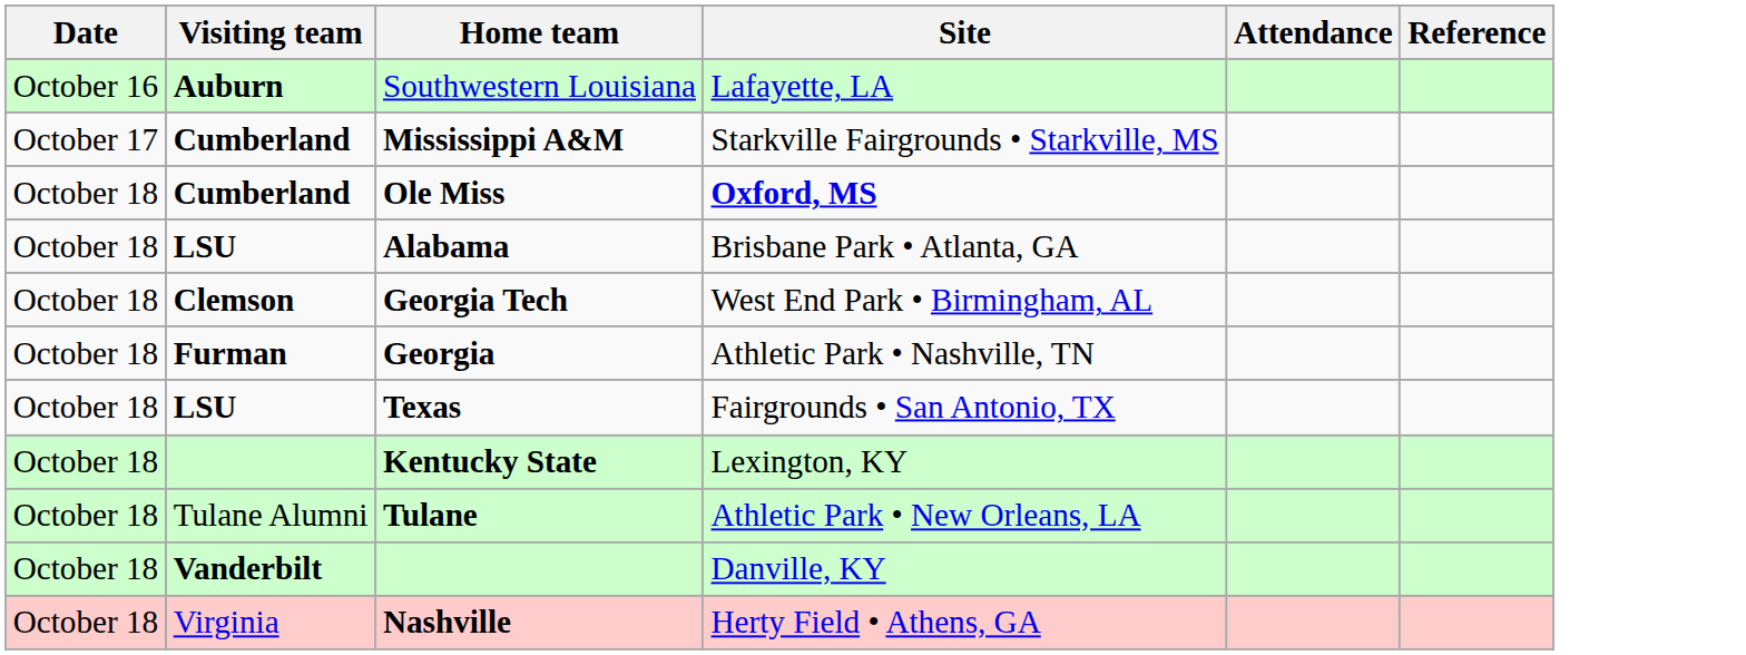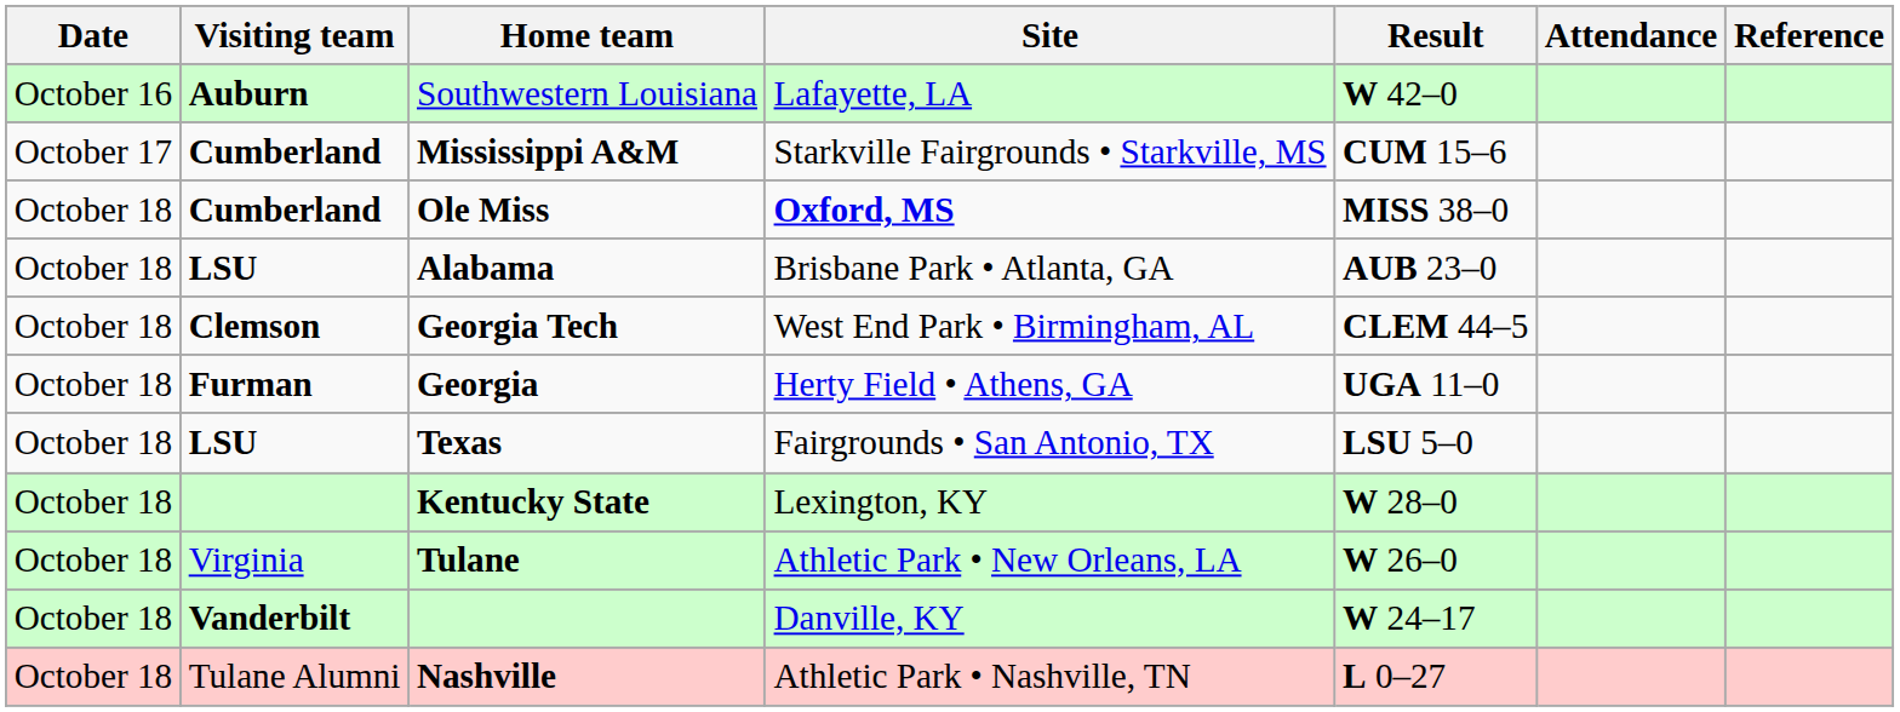 <table class="wikitable" style="font-size:95%;">
 <tr>
 <th>Date</th>
 <th>Visiting team</th>
 <th>Home team</th>
 <th>Site</th>
+<th>Result</th>
 <th>Attendance</th>
 <th class="unsortable">Reference</th>
 </tr>
 <tr bgcolor=ccffcc>
 <td>October 16</td>
 <td><strong>Auburn</strong></td>
 <td><a href='#'>Southwestern Louisiana</a></td>
 <td><a href='#'>Lafayette, LA</a></td>
+<td><strong>W</strong> 42–0</td>
 <td></td>
 <td></td>
 </tr>
 <tr bgcolor=>
 <td>October 17</td>
 <td><strong>Cumberland</strong></td>
 <td><strong>Mississippi A&M</strong></td>
 <td>Starkville Fairgrounds • <a href='#'>Starkville, MS</a></td>
+<td><strong>CUM</strong> 15–6</td>
 <td></td>
 <td></td>
 </tr>
 <tr bgcolor=>
 <td>October 18</td>
 <td><strong>Cumberland</strong></td>
 <td><strong>Ole Miss</strong></td>
 <td><strong><a href='#'>Oxford, MS</a></strong></td>
+<td><strong>MISS</strong> 38–0</td>
 <td></td>
 <td></td>
 </tr>
 <tr bgcolor=>
 <td>October 18</td>
 <td><strong>LSU</strong></td>
 <td><strong>Alabama</strong></td>
 <td>Brisbane Park • Atlanta, GA</td>
+<td><strong>AUB</strong> 23–0</td>
 <td></td>
 <td></td>
 </tr>
 <tr bgcolor=>
 <td>October 18</td>
 <td><strong>Clemson</strong></td>
 <td><strong>Georgia Tech</strong></td>
 <td>West End Park • <a href='#'>Birmingham, AL</a></td>
+<td><strong>CLEM</strong> 44–5</td>
 <td></td>
 <td></td>
 </tr>
 <tr bgcolor=>
 <td>October 18</td>
 <td><strong>Furman</strong></td>
 <td><strong>Georgia</strong></td>
-<td>Athletic Park • Nashville, TN</td>
+<td><a href='#'>Herty Field</a> • <a href='#'>Athens, GA</a></td>
+<td><strong>UGA</strong> 11–0</td>
 <td></td>
 <td></td>
 </tr>
 <tr bgcolor=>
 <td>October 18</td>
 <td><strong>LSU</strong></td>
 <td><strong>Texas</strong></td>
 <td>Fairgrounds • <a href='#'>San Antonio, TX</a></td>
+<td><strong>LSU</strong> 5–0</td>
 <td></td>
 <td></td>
 </tr>
 <tr bgcolor=ccffcc>
 <td>October 18</td>
 <td></td>
 <td><strong>Kentucky State</strong></td>
 <td>Lexington, KY</td>
+<td><strong>W</strong> 28–0</td>
 <td></td>
 <td></td>
 </tr>
 <tr bgcolor=ccffcc>
 <td>October 18</td>
-<td>Tulane Alumni</td>
+<td><a href='#'>Virginia</a></td>
 <td><strong>Tulane</strong></td>
 <td><a href='#'>Athletic Park</a> • <a href='#'>New Orleans, LA</a></td>
+<td><strong>W</strong> 26–0</td>
 <td></td>
 <td></td>
 </tr>
 <tr bgcolor=ccffcc>
 <td>October 18</td>
 <td><strong>Vanderbilt</strong></td>
 <td></td>
 <td><a href='#'>Danville, KY</a></td>
+<td><strong>W</strong> 24–17</td>
 <td></td>
 <td></td>
 </tr>
 <tr bgcolor=ffcccc>
 <td>October 18</td>
-<td><a href='#'>Virginia</a></td>
+<td>Tulane Alumni</td>
 <td><strong>Nashville</strong></td>
-<td><a href='#'>Herty Field</a> • <a href='#'>Athens, GA</a></td>
+<td>Athletic Park • Nashville, TN</td>
+<td><strong>L</strong> 0–27</td>
 <td></td>
 <td></td>
 </tr>
 </table>
